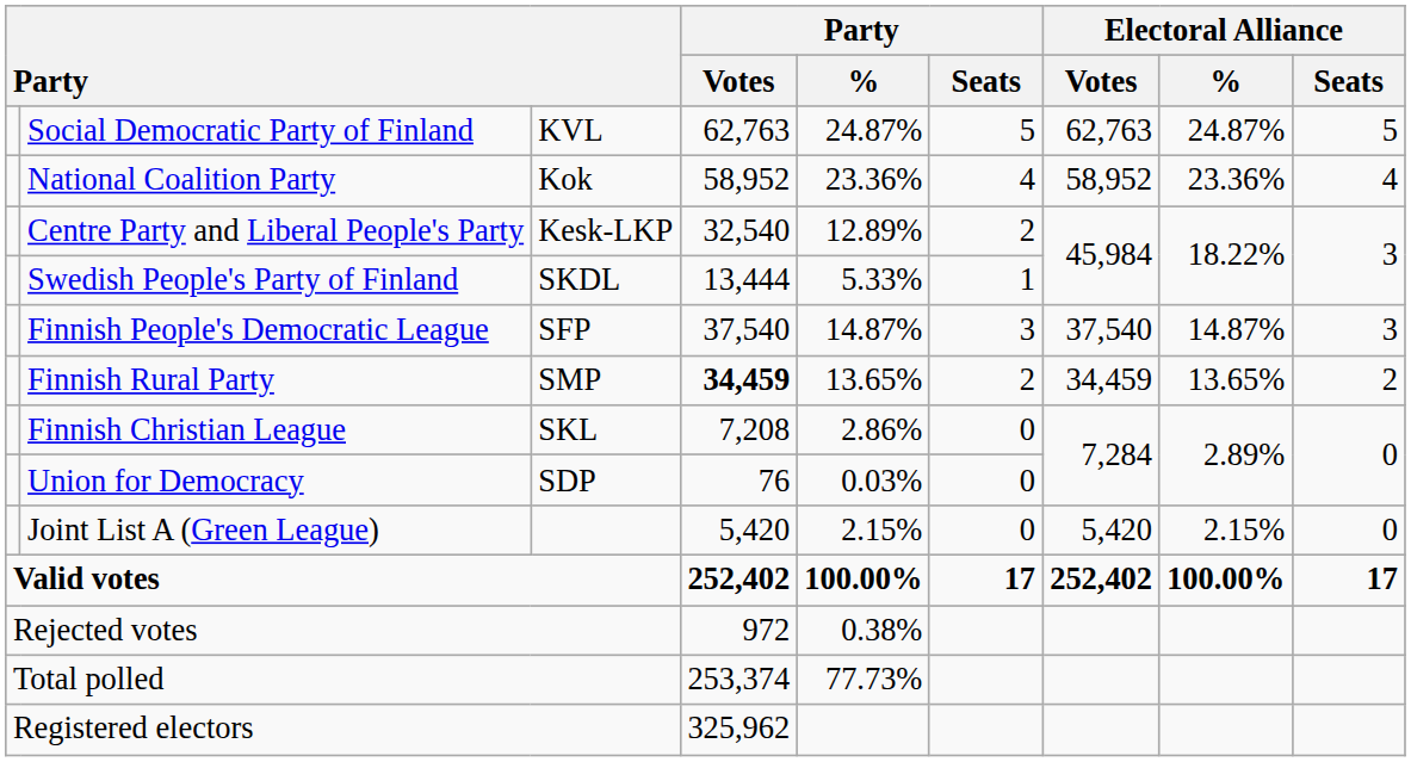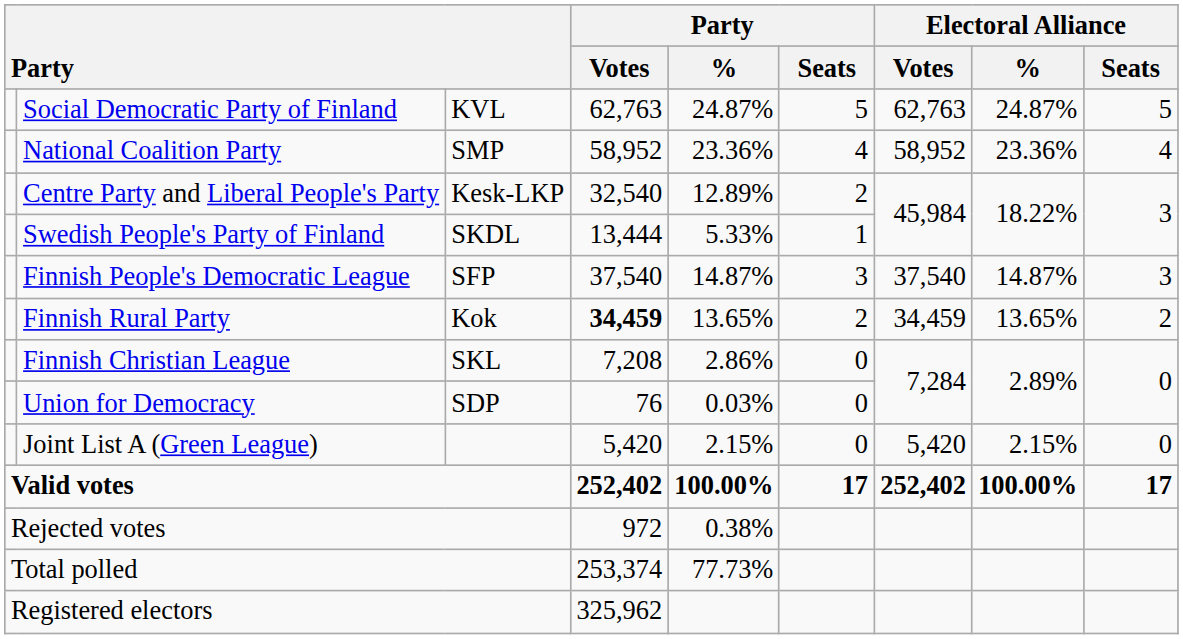 <table class="wikitable" border="1" style="text-align:right;">
 <tr>
 <th style="text-align:left;" valign=bottom rowspan=2 colspan=3>Party</th>
 <th colspan=3>Party</th>
 <th colspan=3>Electoral Alliance</th>
 </tr>
 <tr>
 <th align=center valign=bottom width="50">Votes</th>
 <th align=center valign=bottom width="50">%</th>
 <th align=center valign=bottom width="50">Seats</th>
 <th align=center valign=bottom width="50">Votes</th>
 <th align=center valign=bottom width="50">%</th>
 <th align=center valign=bottom width="50">Seats</th>
 </tr>
 <tr>
 <td></td>
 <td align=left style="white-space: nowrap;"><a href='#'>Social Democratic Party of Finland</a></td>
 <td align=left>KVL</td>
 <td>62,763</td>
 <td>24.87%</td>
 <td>5</td>
 <td>62,763</td>
 <td>24.87%</td>
 <td>5</td>
 </tr>
 <tr>
 <td></td>
 <td align=left><a href='#'>National Coalition Party</a></td>
-<td align=left>Kok</td>
+<td align=left>SMP</td>
 <td>58,952</td>
 <td>23.36%</td>
 <td>4</td>
 <td>58,952</td>
 <td>23.36%</td>
 <td>4</td>
 </tr>
 <tr>
 <td></td>
 <td align=left><a href='#'>Centre Party</a> and <a href='#'>Liberal People's Party</a></td>
 <td align=left>Kesk-LKP</td>
 <td>32,540</td>
 <td>12.89%</td>
 <td>2</td>
 <td rowspan=2>45,984</td>
 <td rowspan=2>18.22%</td>
 <td rowspan=2>3</td>
 </tr>
 <tr>
 <td></td>
 <td align=left><a href='#'>Swedish People's Party of Finland</a></td>
 <td align=left>SKDL</td>
 <td>13,444</td>
 <td>5.33%</td>
 <td>1</td>
 </tr>
 <tr>
 <td></td>
 <td align=left><a href='#'>Finnish People's Democratic League</a></td>
 <td align=left>SFP</td>
 <td>37,540</td>
 <td>14.87%</td>
 <td>3</td>
 <td>37,540</td>
 <td>14.87%</td>
 <td>3</td>
 </tr>
 <tr>
 <td></td>
 <td align=left><a href='#'>Finnish Rural Party</a></td>
-<td align=left>SMP</td>
+<td align=left>Kok</td>
 <td><strong>34,459</strong></td>
 <td>13.65%</td>
 <td>2</td>
 <td>34,459</td>
 <td>13.65%</td>
 <td>2</td>
 </tr>
 <tr>
 <td></td>
 <td align=left><a href='#'>Finnish Christian League</a></td>
 <td align=left>SKL</td>
 <td>7,208</td>
 <td>2.86%</td>
 <td>0</td>
 <td rowspan=2>7,284</td>
 <td rowspan=2>2.89%</td>
 <td rowspan=2>0</td>
 </tr>
 <tr>
 <td></td>
 <td align=left><a href='#'>Union for Democracy</a></td>
 <td align=left>SDP</td>
 <td>76</td>
 <td>0.03%</td>
 <td>0</td>
 </tr>
 <tr>
 <td></td>
 <td align=left>Joint List A (<a href='#'>Green League</a>)</td>
 <td align=left></td>
 <td>5,420</td>
 <td>2.15%</td>
 <td>0</td>
 <td>5,420</td>
 <td>2.15%</td>
 <td>0</td>
 </tr>
 <tr style="font-weight:bold">
 <td align=left colspan=3>Valid votes</td>
 <td>252,402</td>
 <td>100.00%</td>
 <td>17</td>
 <td>252,402</td>
 <td>100.00%</td>
 <td>17</td>
 </tr>
 <tr>
 <td align=left colspan=3>Rejected votes</td>
 <td>972</td>
 <td>0.38%</td>
 <td></td>
 <td></td>
 <td></td>
 <td></td>
 </tr>
 <tr>
 <td align=left colspan=3>Total polled</td>
 <td>253,374</td>
 <td>77.73%</td>
 <td></td>
 <td></td>
 <td></td>
 <td></td>
 </tr>
 <tr>
 <td align=left colspan=3>Registered electors</td>
 <td>325,962</td>
 <td></td>
 <td></td>
 <td></td>
 <td></td>
 <td></td>
 </tr>
 </table>
